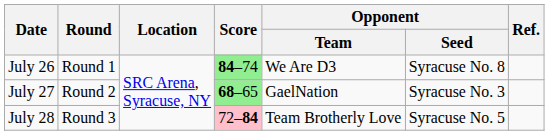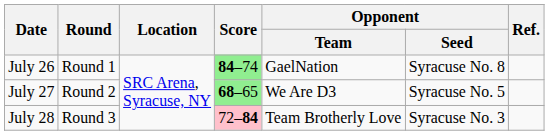 <table class="wikitable">
 <tr>
 <th rowspan=2>Date</th>
 <th rowspan=2>Round</th>
 <th rowspan=2>Location</th>
 <th rowspan=2>Score</th>
 <th colspan=2>Opponent</th>
 <th rowspan=2>Ref.</th>
 </tr>
 <tr>
 <th>Team</th>
 <th>Seed</th>
 </tr>
 <tr>
 <td>July 26</td>
 <td>Round 1</td>
 <td rowspan=3><a href='#'>SRC Arena</a>,<br><a href='#'>Syracuse, NY</a></td>
 <td bgcolor=lightgreen><strong>84</strong>–74</td>
-<td>We Are D3</td>
+<td>GaelNation</td>
 <td>Syracuse No. 8</td>
 <td></td>
 </tr>
 <tr>
 <td>July 27</td>
 <td>Round 2</td>
 <td bgcolor=lightgreen><strong>68</strong>–65</td>
-<td>GaelNation</td>
-<td>Syracuse No. 3</td>
+<td>We Are D3</td>
+<td>Syracuse No. 5</td>
 <td></td>
 </tr>
 <tr>
 <td>July 28</td>
 <td>Round 3</td>
 <td bgcolor=pink>72–<strong>84</strong></td>
 <td>Team Brotherly Love</td>
-<td>Syracuse No. 5</td>
+<td>Syracuse No. 3</td>
 <td></td>
 </tr>
 </table>
